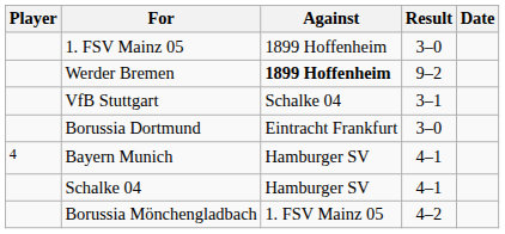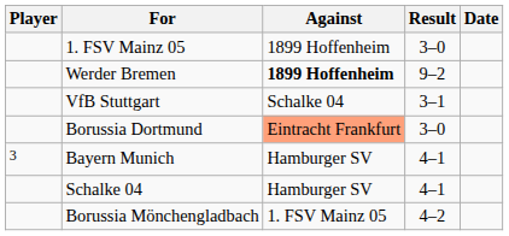 <table class="wikitable sortable">
 <tr>
 <th>Player</th>
 <th>For</th>
 <th>Against</th>
 <th style="text-align:center">Result</th>
 <th>Date</th>
 </tr>
 <tr>
 <td> </td>
 <td>1. FSV Mainz 05</td>
 <td>1899 Hoffenheim</td>
 <td style="text-align:center;">3–0</td>
 <td></td>
 </tr>
 <tr>
 <td> </td>
 <td>Werder Bremen</td>
 <td><strong>1899 Hoffenheim</strong></td>
 <td style="text-align:center;">9–2</td>
 <td></td>
 </tr>
 <tr>
 <td> </td>
 <td>VfB Stuttgart</td>
 <td>Schalke 04</td>
 <td style="text-align:center;">3–1</td>
 <td></td>
 </tr>
 <tr>
 <td> </td>
 <td>Borussia Dortmund</td>
-<td>Eintracht Frankfurt</td>
+<td style="background: lightsalmon;">Eintracht Frankfurt</td>
 <td style="text-align:center;">3–0</td>
 <td></td>
 </tr>
 <tr>
-<td> <sup>4</sup></td>
+<td> <sup>3</sup></td>
 <td>Bayern Munich</td>
 <td>Hamburger SV</td>
 <td style="text-align:center;">4–1</td>
 <td></td>
 </tr>
 <tr>
 <td> </td>
 <td>Schalke 04</td>
 <td>Hamburger SV</td>
 <td style="text-align:center;">4–1</td>
 <td></td>
 </tr>
 <tr>
 <td> </td>
 <td>Borussia Mönchengladbach</td>
 <td>1. FSV Mainz 05</td>
 <td style="text-align:center;">4–2</td>
 <td></td>
 </tr>
 </table>
